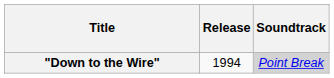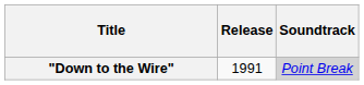 <table class="wikitable plainrowheaders" style="text-align:center;">
 <tr>
 <th scope="col" style="width:15em;"><br>Title<br><br></th>
 <th scope="col">Release</th>
 <th scope="col">Soundtrack</th>
 </tr>
 <tr>
 <th scope="row">"Down to the Wire"</th>
-<td>1994</td>
+<td>1991</td>
 <td style="background: lightgrey;"><em><a href='#'>Point Break</a></em></td>
 </tr>
 </table>
